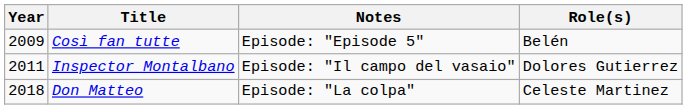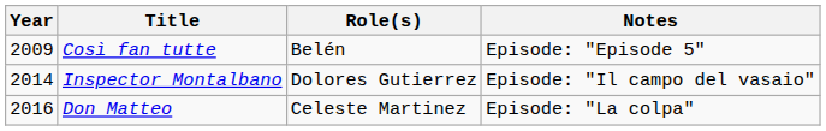 <table class="wikitable plainrowheaders sortable">
 <tr>
 <th scope="col">Year</th>
 <th scope="col">Title</th>
+<th scope="col">Role(s)</th>
 <th scope="col" class="unsortable">Notes</th>
-<th scope="col">Role(s)</th>
 </tr>
 <tr>
 <td>2009</td>
 <td><em><a href='#'>Così fan tutte</a></em></td>
+<td>Belén</td>
 <td>Episode: "Episode 5"</td>
-<td>Belén</td>
 </tr>
 <tr>
-<td>2011</td>
+<td>2014</td>
 <td><em><a href='#'>Inspector Montalbano</a></em></td>
+<td>Dolores Gutierrez</td>
 <td>Episode: "Il campo del vasaio"</td>
-<td>Dolores Gutierrez</td>
 </tr>
 <tr>
-<td>2018</td>
+<td>2016</td>
 <td><em><a href='#'>Don Matteo</a></em></td>
+<td>Celeste Martinez</td>
 <td>Episode: "La colpa"</td>
-<td>Celeste Martinez</td>
 </tr>
 </table>
